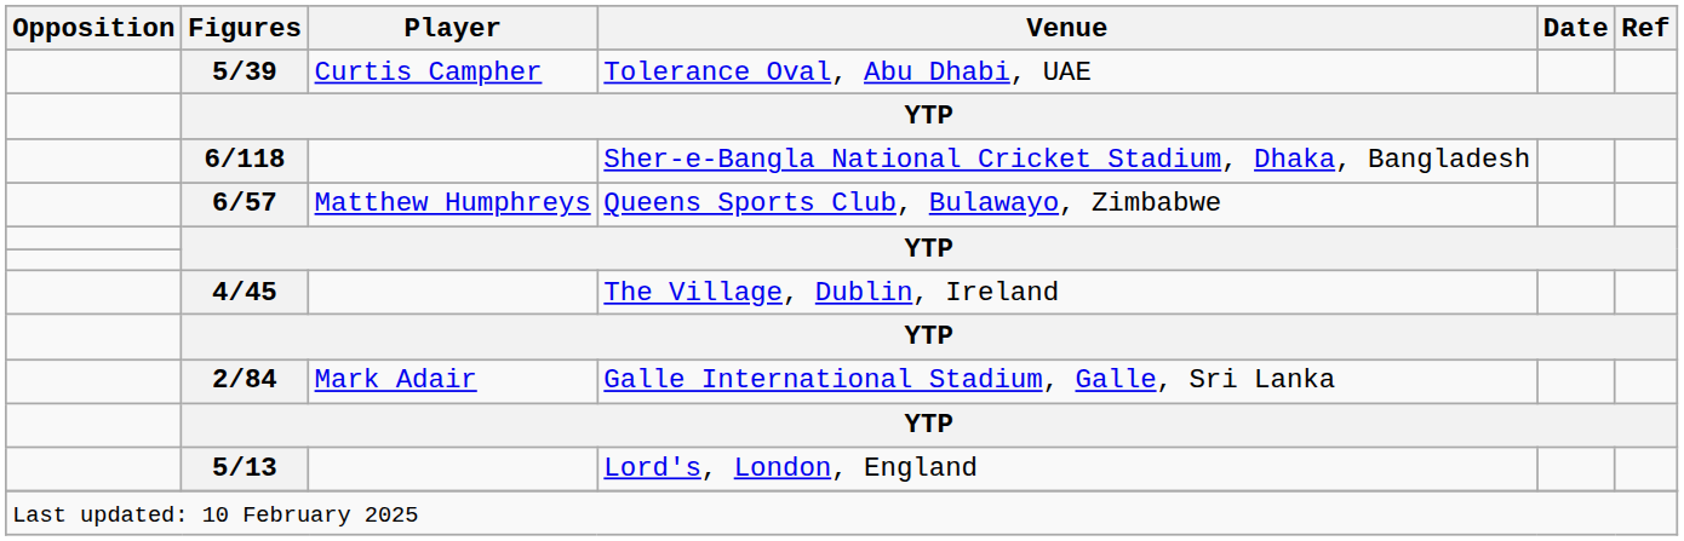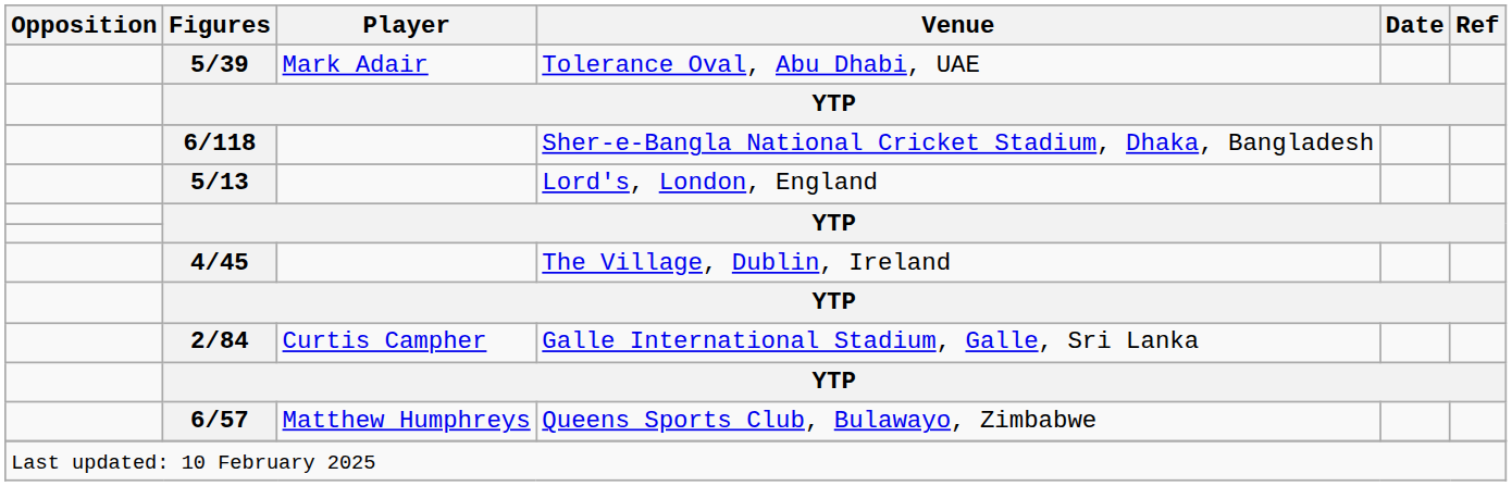 <table class="wikitable plainrowheaders sortable">
 <tr>
 <th scope=col>Opposition</th>
 <th scope=col>Figures</th>
 <th scope=col>Player</th>
 <th scope=col>Venue</th>
 <th scope=col>Date</th>
 <th scope=col>Ref</th>
 </tr>
 <tr>
 <td style=text-align:left;></td>
 <th scope=row style=text-align:center;>5/39</th>
-<td><a href='#'>Curtis Campher</a></td>
+<td><a href='#'>Mark Adair</a></td>
 <td><a href='#'>Tolerance Oval</a>, <a href='#'>Abu Dhabi</a>, UAE</td>
 <td></td>
 <td></td>
 </tr>
 <tr>
 <td style=text-align:left;></td>
 <th scope=row style=text-align:center; colspan=5>YTP</th>
 </tr>
 <tr>
 <td style=text-align:left;></td>
 <th scope=row style=text-align:center;>6/118</th>
 <td></td>
 <td><a href='#'>Sher-e-Bangla National Cricket Stadium</a>, <a href='#'>Dhaka</a>, Bangladesh</td>
 <td></td>
 <td></td>
 </tr>
 <tr>
 <td style=text-align:left;></td>
-<th scope=row style=text-align:center;>6/57</th>
-<td><a href='#'>Matthew Humphreys</a></td>
-<td><a href='#'>Queens Sports Club</a>, <a href='#'>Bulawayo</a>, Zimbabwe</td>
+<th scope=row style=text-align:center;>5/13</th>
+<td></td>
+<td><a href='#'>Lord's</a>, <a href='#'>London</a>, England</td>
 <td></td>
 <td></td>
 </tr>
 <tr>
 <td style=text-align:left;></td>
 <th scope=row style=text-align:center; colspan=5 rowspan=2>YTP</th>
 </tr>
 <tr>
 <td style=text-align:left;></td>
 </tr>
 <tr>
 <td style=text-align:left;></td>
 <th scope=row style=text-align:center;>4/45</th>
 <td></td>
 <td><a href='#'>The Village</a>, <a href='#'>Dublin</a>, Ireland</td>
 <td></td>
 <td></td>
 </tr>
 <tr>
 <td style=text-align:left;></td>
 <th scope=row style=text-align:center; colspan=5>YTP</th>
 </tr>
 <tr>
 <td style=text-align:left;></td>
 <th scope=row style=text-align:center;>2/84</th>
-<td><a href='#'>Mark Adair</a></td>
+<td><a href='#'>Curtis Campher</a></td>
 <td><a href='#'>Galle International Stadium</a>, <a href='#'>Galle</a>, Sri Lanka</td>
 <td></td>
 <td></td>
 </tr>
 <tr>
 <td style=text-align:left;></td>
 <th scope=row style=text-align:center; colspan=5>YTP</th>
 </tr>
 <tr>
 <td style=text-align:left;></td>
-<th scope=row style=text-align:center;>5/13</th>
-<td></td>
-<td><a href='#'>Lord's</a>, <a href='#'>London</a>, England</td>
+<th scope=row style=text-align:center;>6/57</th>
+<td><a href='#'>Matthew Humphreys</a></td>
+<td><a href='#'>Queens Sports Club</a>, <a href='#'>Bulawayo</a>, Zimbabwe</td>
 <td></td>
 <td></td>
 </tr>
 <tr>
 </tr>
 <tr class=sortbottom>
 <td colspan=6><small>Last updated: 10 February 2025</small></td>
 </tr>
 </table>
